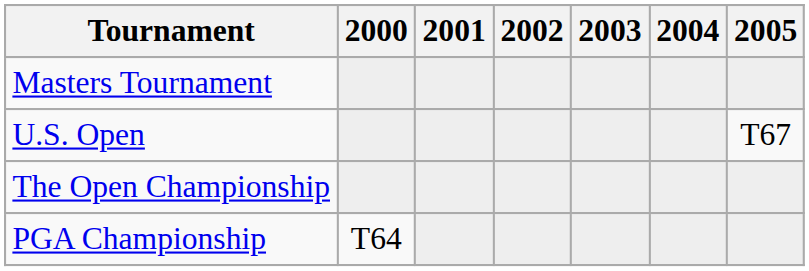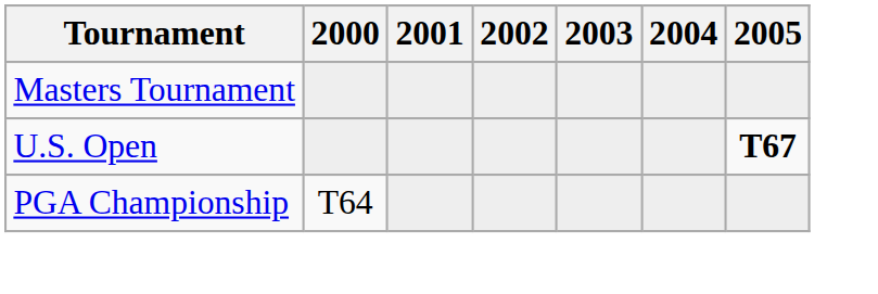 <table class="wikitable" style="font-size:95%;text-align:center;">
 <tr>
 <th>Tournament</th>
 <th>2000</th>
 <th>2001</th>
 <th>2002</th>
 <th>2003</th>
 <th>2004</th>
 <th>2005</th>
 </tr>
 <tr>
 <td align=left><a href='#'>Masters Tournament</a></td>
 <td style="background:#eeeeee;"></td>
 <td style="background:#eeeeee;"></td>
 <td style="background:#eeeeee;"></td>
 <td style="background:#eeeeee;"></td>
 <td style="background:#eeeeee;"></td>
 <td style="background:#eeeeee;"></td>
 </tr>
 <tr>
 <td align=left><a href='#'>U.S. Open</a></td>
 <td style="background:#eeeeee;"></td>
 <td style="background:#eeeeee;"></td>
 <td style="background:#eeeeee;"></td>
 <td style="background:#eeeeee;"></td>
 <td style="background:#eeeeee;"></td>
-<td>T67</td>
-</tr>
-<tr>
-<td align=left><a href='#'>The Open Championship</a></td>
-<td style="background:#eeeeee;"></td>
-<td style="background:#eeeeee;"></td>
-<td style="background:#eeeeee;"></td>
-<td style="background:#eeeeee;"></td>
-<td style="background:#eeeeee;"></td>
-<td style="background:#eeeeee;"></td>
+<td><strong>T67</strong></td>
 </tr>
 <tr>
 <td align=left><a href='#'>PGA Championship</a></td>
 <td>T64</td>
 <td style="background:#eeeeee;"></td>
 <td style="background:#eeeeee;"></td>
 <td style="background:#eeeeee;"></td>
 <td style="background:#eeeeee;"></td>
 <td style="background:#eeeeee;"></td>
 </tr>
 </table>
